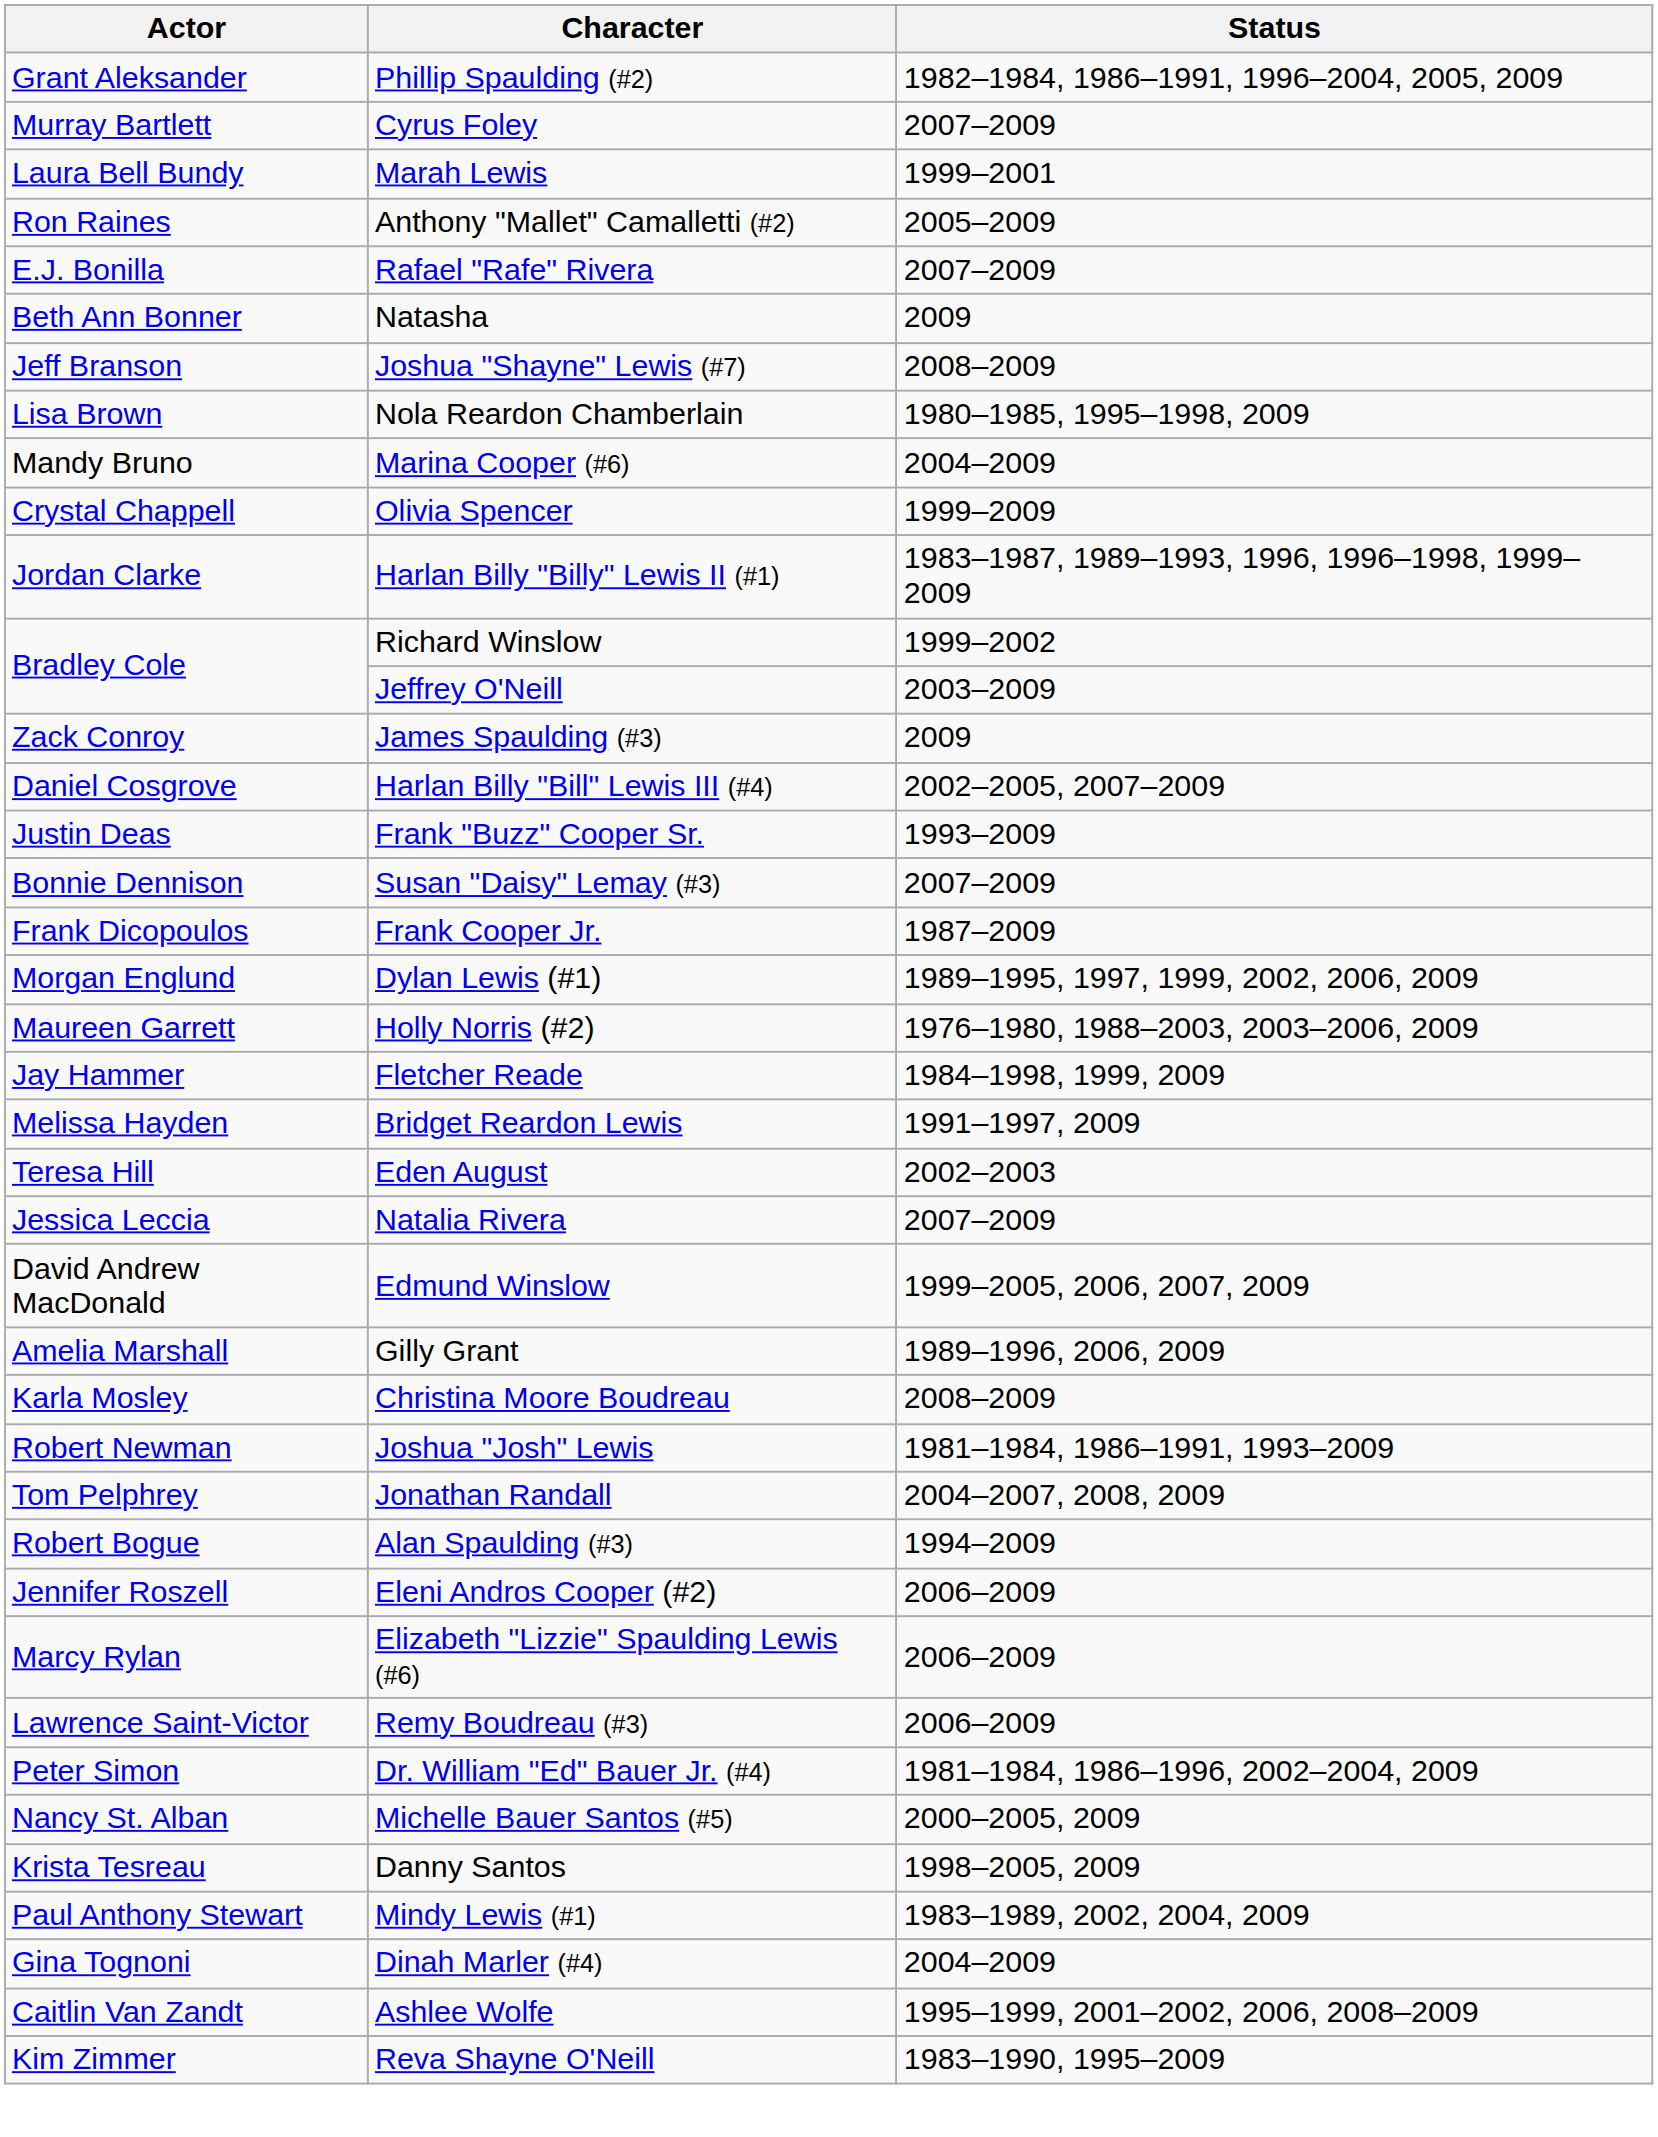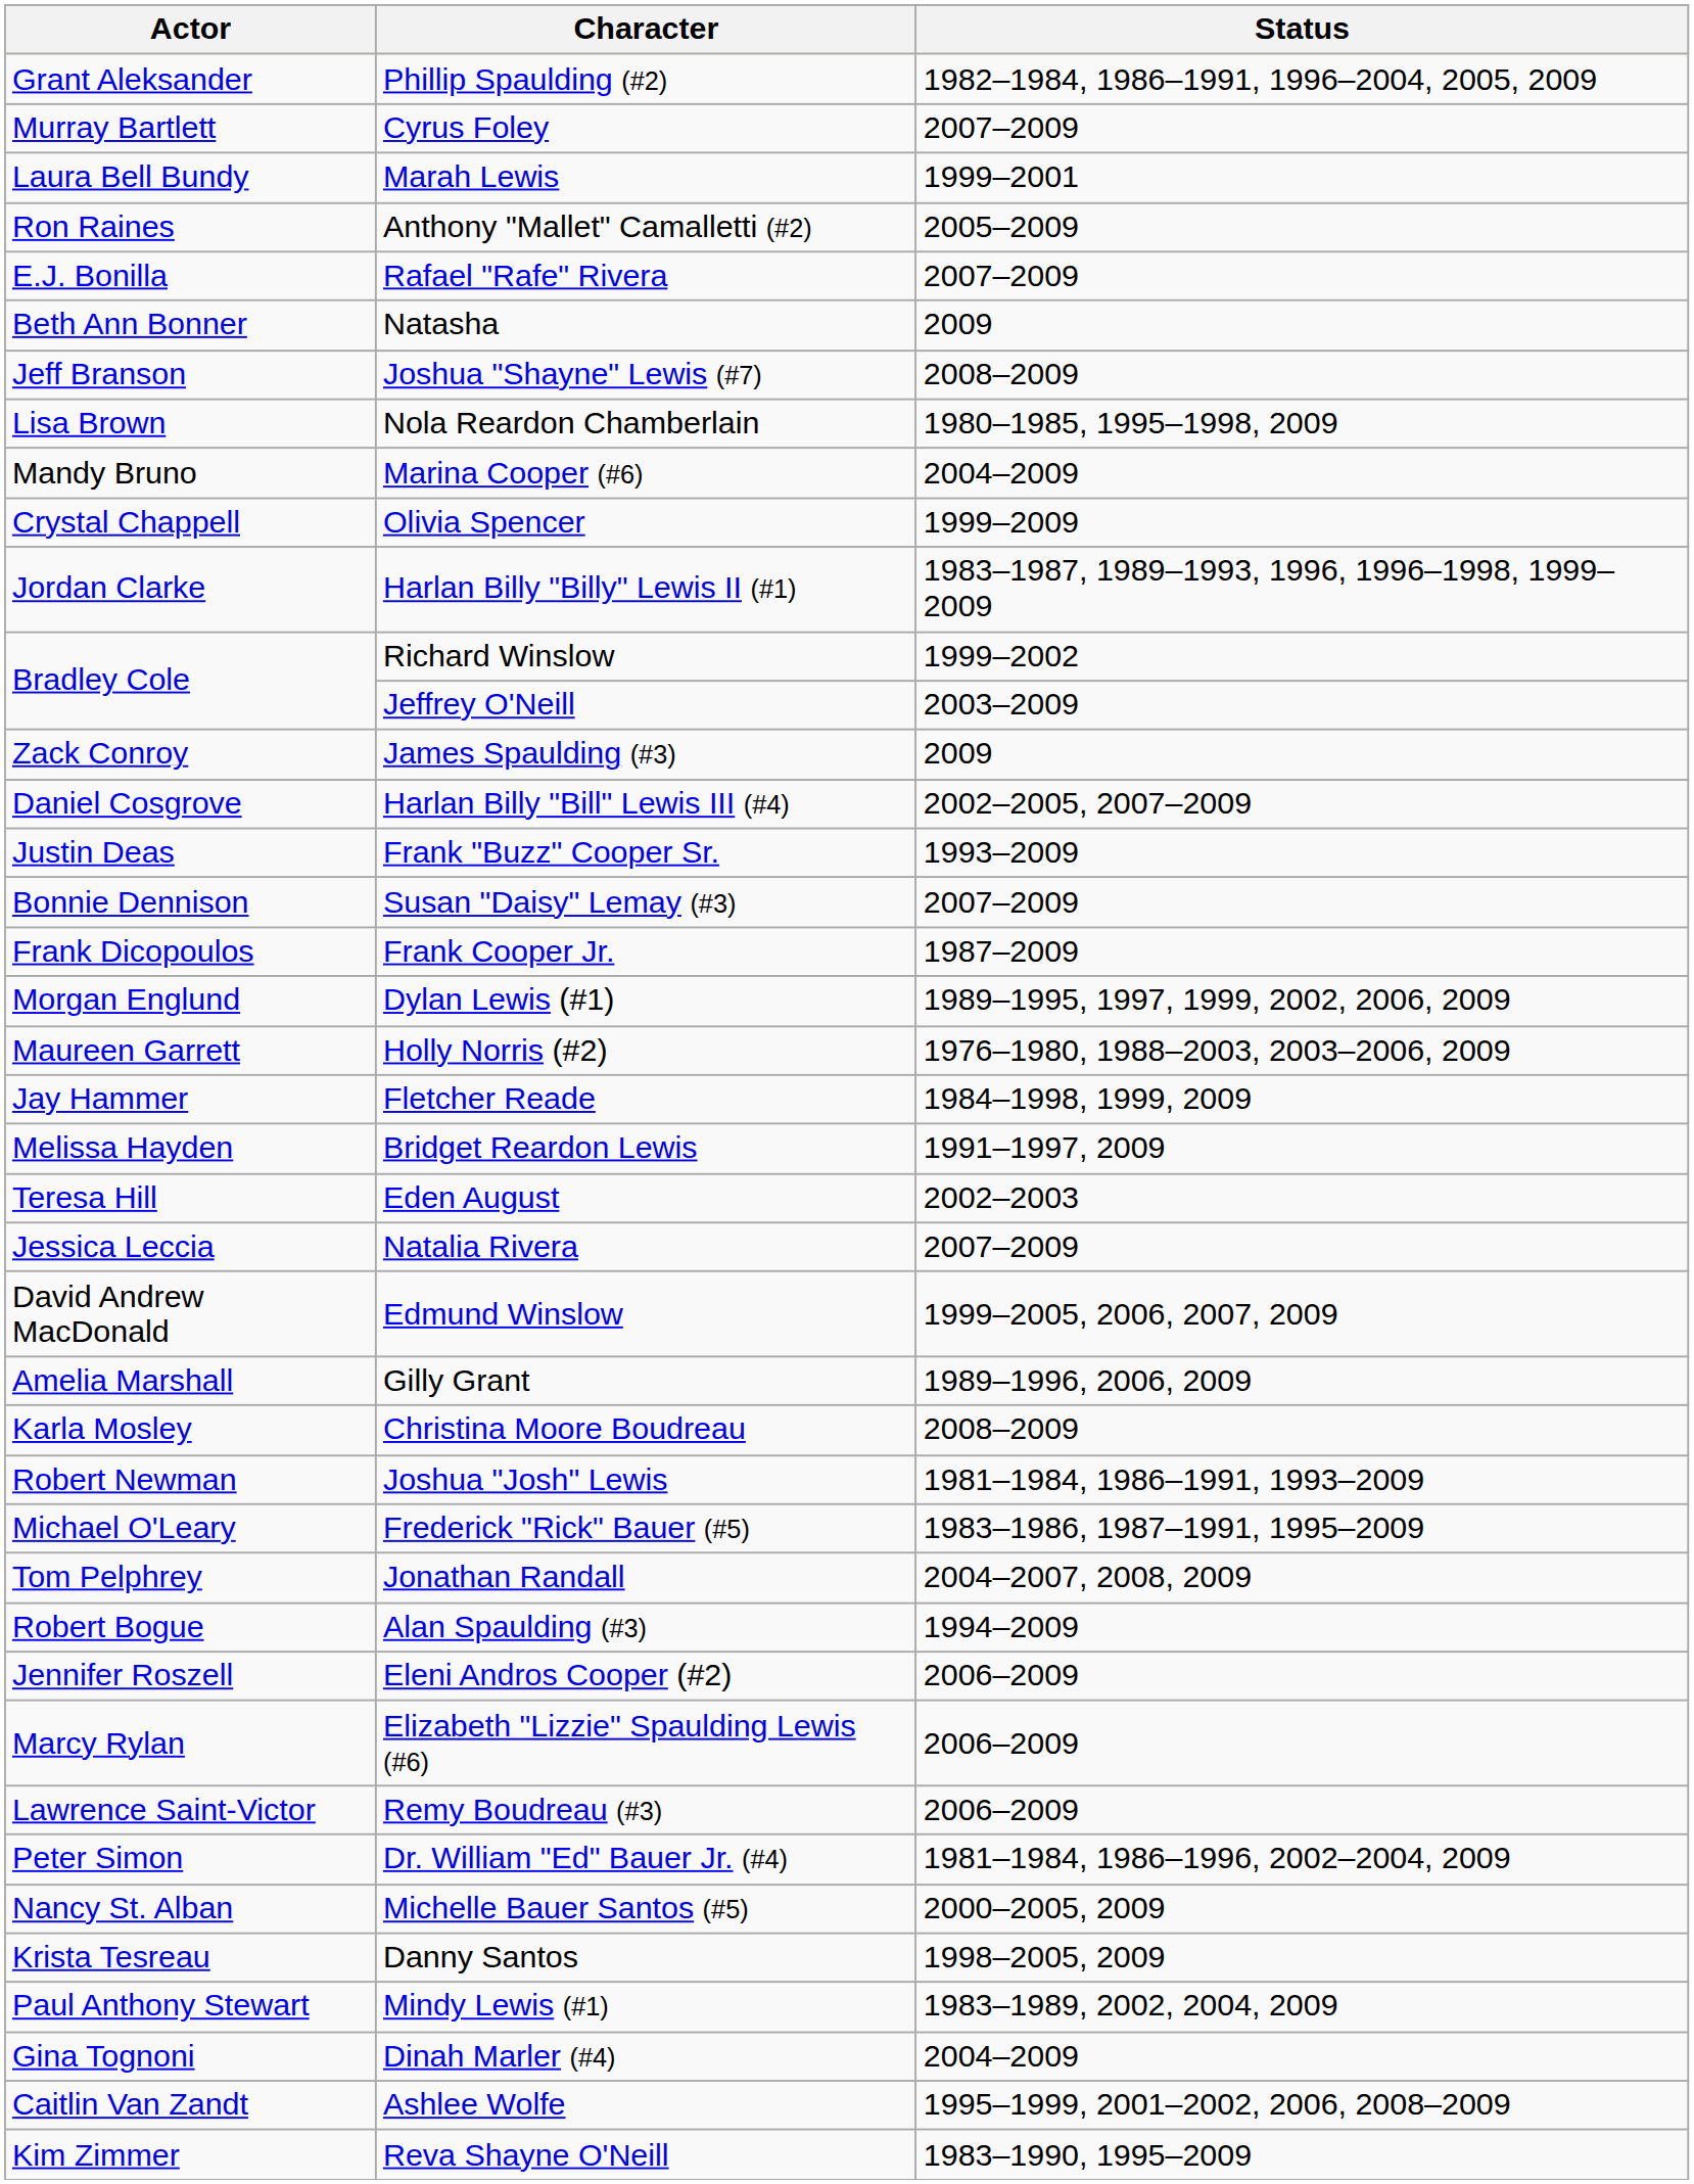 <table class="wikitable">
 <tr style="background:khaki; text-align:center;">
 <th>Actor</th>
 <th>Character</th>
 <th>Status</th>
 </tr>
 <tr>
 <td><a href='#'>Grant Aleksander</a></td>
 <td><a href='#'>Phillip Spaulding</a> <small>(#2)</small></td>
 <td>1982–1984, 1986–1991, 1996–2004, 2005, 2009</td>
 </tr>
 <tr>
 <td><a href='#'>Murray Bartlett</a></td>
 <td><a href='#'>Cyrus Foley</a></td>
 <td>2007–2009</td>
 </tr>
 <tr>
 <td><a href='#'>Laura Bell Bundy</a></td>
 <td><a href='#'>Marah Lewis</a></td>
 <td>1999–2001</td>
 </tr>
 <tr>
 <td><a href='#'>Ron Raines</a></td>
 <td>Anthony "Mallet" Camalletti <small>(#2)</small></td>
 <td>2005–2009</td>
 </tr>
 <tr>
 <td><a href='#'>E.J. Bonilla</a></td>
 <td><a href='#'>Rafael "Rafe" Rivera</a></td>
 <td>2007–2009</td>
 </tr>
 <tr>
 <td><a href='#'>Beth Ann Bonner</a></td>
 <td>Natasha</td>
 <td>2009</td>
 </tr>
 <tr>
 <td><a href='#'>Jeff Branson</a></td>
 <td><a href='#'>Joshua "Shayne" Lewis</a> <small>(#7)</small></td>
 <td>2008–2009</td>
 </tr>
 <tr>
 <td><a href='#'>Lisa Brown</a></td>
 <td>Nola Reardon Chamberlain</td>
 <td>1980–1985, 1995–1998, 2009</td>
 </tr>
 <tr>
 <td>Mandy Bruno</td>
 <td><a href='#'>Marina Cooper</a> <small>(#6)</small></td>
 <td>2004–2009</td>
 </tr>
 <tr>
 <td><a href='#'>Crystal Chappell</a></td>
 <td><a href='#'>Olivia Spencer</a></td>
 <td>1999–2009</td>
 </tr>
 <tr>
 <td><a href='#'>Jordan Clarke</a></td>
 <td><a href='#'>Harlan Billy "Billy" Lewis II</a> <small>(#1)</small></td>
 <td>1983–1987, 1989–1993, 1996, 1996–1998, 1999–2009</td>
 </tr>
 <tr>
 <td rowspan="2"><a href='#'>Bradley Cole</a>  </td>
 <td>Richard Winslow</td>
 <td>1999–2002</td>
 </tr>
 <tr>
 <td><a href='#'>Jeffrey O'Neill</a></td>
 <td>2003–2009</td>
 </tr>
 <tr>
 <td><a href='#'>Zack Conroy</a></td>
 <td><a href='#'>James Spaulding</a> <small>(#3)</small></td>
 <td>2009</td>
 </tr>
 <tr>
 <td><a href='#'>Daniel Cosgrove</a></td>
 <td><a href='#'>Harlan Billy "Bill" Lewis III</a> <small>(#4)</small></td>
 <td>2002–2005, 2007–2009</td>
 </tr>
 <tr>
 <td><a href='#'>Justin Deas</a></td>
 <td><a href='#'>Frank "Buzz" Cooper Sr.</a></td>
 <td>1993–2009</td>
 </tr>
 <tr>
 <td><a href='#'>Bonnie Dennison</a></td>
 <td><a href='#'>Susan "Daisy" Lemay</a> <small>(#3)</small></td>
 <td>2007–2009</td>
 </tr>
 <tr>
 <td><a href='#'>Frank Dicopoulos</a></td>
 <td><a href='#'>Frank Cooper Jr.</a></td>
 <td>1987–2009</td>
 </tr>
 <tr>
 <td><a href='#'>Morgan Englund</a></td>
 <td><a href='#'>Dylan Lewis</a> (#1)</td>
 <td>1989–1995, 1997, 1999, 2002, 2006, 2009</td>
 </tr>
 <tr>
 <td><a href='#'>Maureen Garrett</a></td>
 <td><a href='#'>Holly Norris</a> (#2)</td>
 <td>1976–1980, 1988–2003, 2003–2006, 2009</td>
 </tr>
 <tr>
 <td><a href='#'>Jay Hammer</a></td>
 <td><a href='#'>Fletcher Reade</a></td>
 <td>1984–1998, 1999, 2009</td>
 </tr>
 <tr>
 <td><a href='#'>Melissa Hayden</a></td>
 <td><a href='#'>Bridget Reardon Lewis</a></td>
 <td>1991–1997, 2009</td>
 </tr>
 <tr>
 <td><a href='#'>Teresa Hill</a></td>
 <td><a href='#'>Eden August</a></td>
 <td>2002–2003</td>
 </tr>
 <tr>
 <td><a href='#'>Jessica Leccia</a></td>
 <td><a href='#'>Natalia Rivera</a></td>
 <td>2007–2009</td>
 </tr>
 <tr>
 <td>David Andrew MacDonald</td>
 <td><a href='#'>Edmund Winslow</a></td>
 <td>1999–2005, 2006, 2007, 2009</td>
 </tr>
 <tr>
 <td><a href='#'>Amelia Marshall</a></td>
 <td>Gilly Grant</td>
 <td>1989–1996, 2006, 2009</td>
 </tr>
 <tr>
 <td><a href='#'>Karla Mosley</a></td>
 <td><a href='#'>Christina Moore Boudreau</a></td>
 <td>2008–2009</td>
 </tr>
 <tr>
 <td><a href='#'>Robert Newman</a></td>
 <td><a href='#'>Joshua "Josh" Lewis</a></td>
 <td>1981–1984, 1986–1991, 1993–2009</td>
 </tr>
 <tr>
+<td><a href='#'>Michael O'Leary</a></td>
+<td><a href='#'>Frederick "Rick" Bauer</a> <small>(#5)</small></td>
+<td>1983–1986, 1987–1991, 1995–2009</td>
+</tr>
+<tr>
 <td><a href='#'>Tom Pelphrey</a></td>
 <td><a href='#'>Jonathan Randall</a></td>
 <td>2004–2007, 2008, 2009</td>
 </tr>
 <tr>
 <td><a href='#'>Robert Bogue</a></td>
 <td><a href='#'>Alan Spaulding</a> <small>(#3)</small></td>
 <td>1994–2009</td>
 </tr>
 <tr>
 <td><a href='#'>Jennifer Roszell</a></td>
 <td><a href='#'>Eleni Andros Cooper</a> (#2)</td>
 <td>2006–2009</td>
 </tr>
 <tr>
 <td><a href='#'>Marcy Rylan</a></td>
 <td><a href='#'>Elizabeth "Lizzie" Spaulding Lewis</a> <small>(#6)</small></td>
 <td>2006–2009</td>
 </tr>
 <tr>
 <td><a href='#'>Lawrence Saint-Victor</a></td>
 <td><a href='#'>Remy Boudreau</a> <small>(#3)</small></td>
 <td>2006–2009</td>
 </tr>
 <tr>
 <td><a href='#'>Peter Simon</a></td>
 <td><a href='#'>Dr. William "Ed" Bauer Jr.</a> <small>(#4)</small></td>
 <td>1981–1984, 1986–1996, 2002–2004, 2009</td>
 </tr>
 <tr>
 <td><a href='#'>Nancy St. Alban</a></td>
 <td><a href='#'>Michelle Bauer Santos</a> <small>(#5)</small></td>
 <td>2000–2005, 2009</td>
 </tr>
 <tr>
 <td><a href='#'>Krista Tesreau</a></td>
 <td>Danny Santos</td>
 <td>1998–2005, 2009</td>
 </tr>
 <tr>
 <td><a href='#'>Paul Anthony Stewart</a></td>
 <td><a href='#'>Mindy Lewis</a>  <small> (#1) </small></td>
 <td>1983–1989, 2002, 2004, 2009</td>
 </tr>
 <tr>
 <td><a href='#'>Gina Tognoni</a></td>
 <td><a href='#'>Dinah Marler</a> <small>(#4)</small></td>
 <td>2004–2009</td>
 </tr>
 <tr>
 <td><a href='#'>Caitlin Van Zandt</a></td>
 <td><a href='#'>Ashlee Wolfe</a></td>
 <td>1995–1999, 2001–2002, 2006, 2008–2009</td>
 </tr>
 <tr>
 <td><a href='#'>Kim Zimmer</a></td>
 <td><a href='#'>Reva Shayne O'Neill</a></td>
 <td>1983–1990, 1995–2009</td>
 </tr>
 </table>
